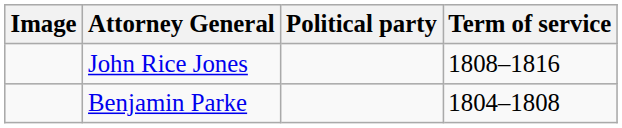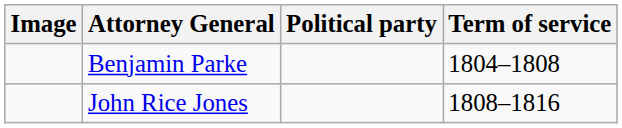 <table class="wikitable sortable">
 <tr>
 <th>Image</th>
 <th>Attorney General</th>
 <th>Political party</th>
 <th>Term of service</th>
 </tr>
 <tr>
 <td></td>
+<td><a href='#'>Benjamin Parke</a></td>
+<td></td>
+<td>1804–1808</td>
+</tr>
+<tr>
+<td></td>
 <td><a href='#'>John Rice Jones</a></td>
 <td></td>
 <td>1808–1816</td>
 </tr>
-<tr>
-<td></td>
-<td><a href='#'>Benjamin Parke</a></td>
-<td></td>
-<td>1804–1808</td>
-</tr>
 </table>
